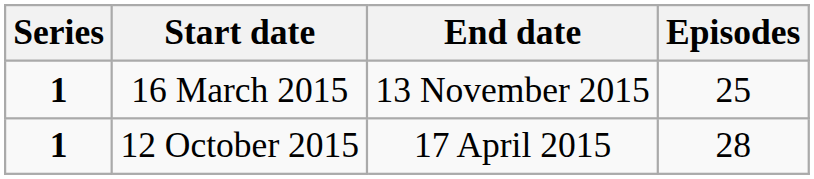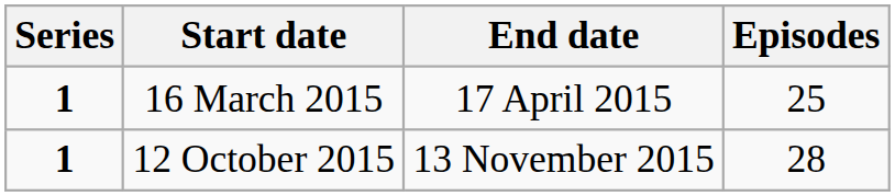 <table class="wikitable" style="text-align:center;">
 <tr>
 <th>Series</th>
 <th>Start date</th>
 <th>End date</th>
 <th>Episodes</th>
 </tr>
 <tr>
 <td><strong>1</strong></td>
 <td>16 March 2015</td>
-<td>13 November 2015</td>
+<td>17 April 2015</td>
 <td>25</td>
 </tr>
 <tr>
 <td><strong>1</strong></td>
 <td>12 October 2015</td>
-<td>17 April 2015</td>
+<td>13 November 2015</td>
 <td>28</td>
 </tr>
 </table>
